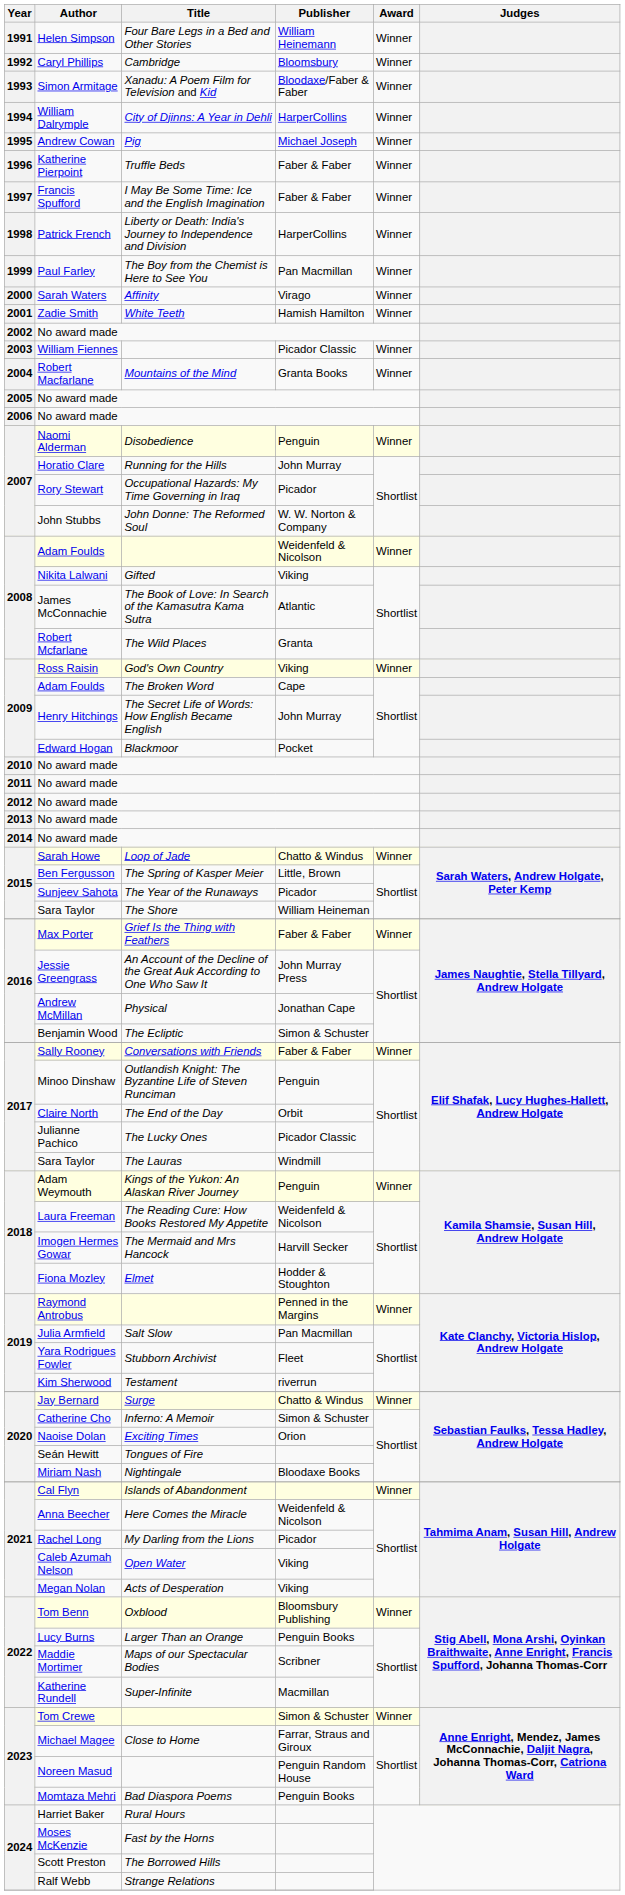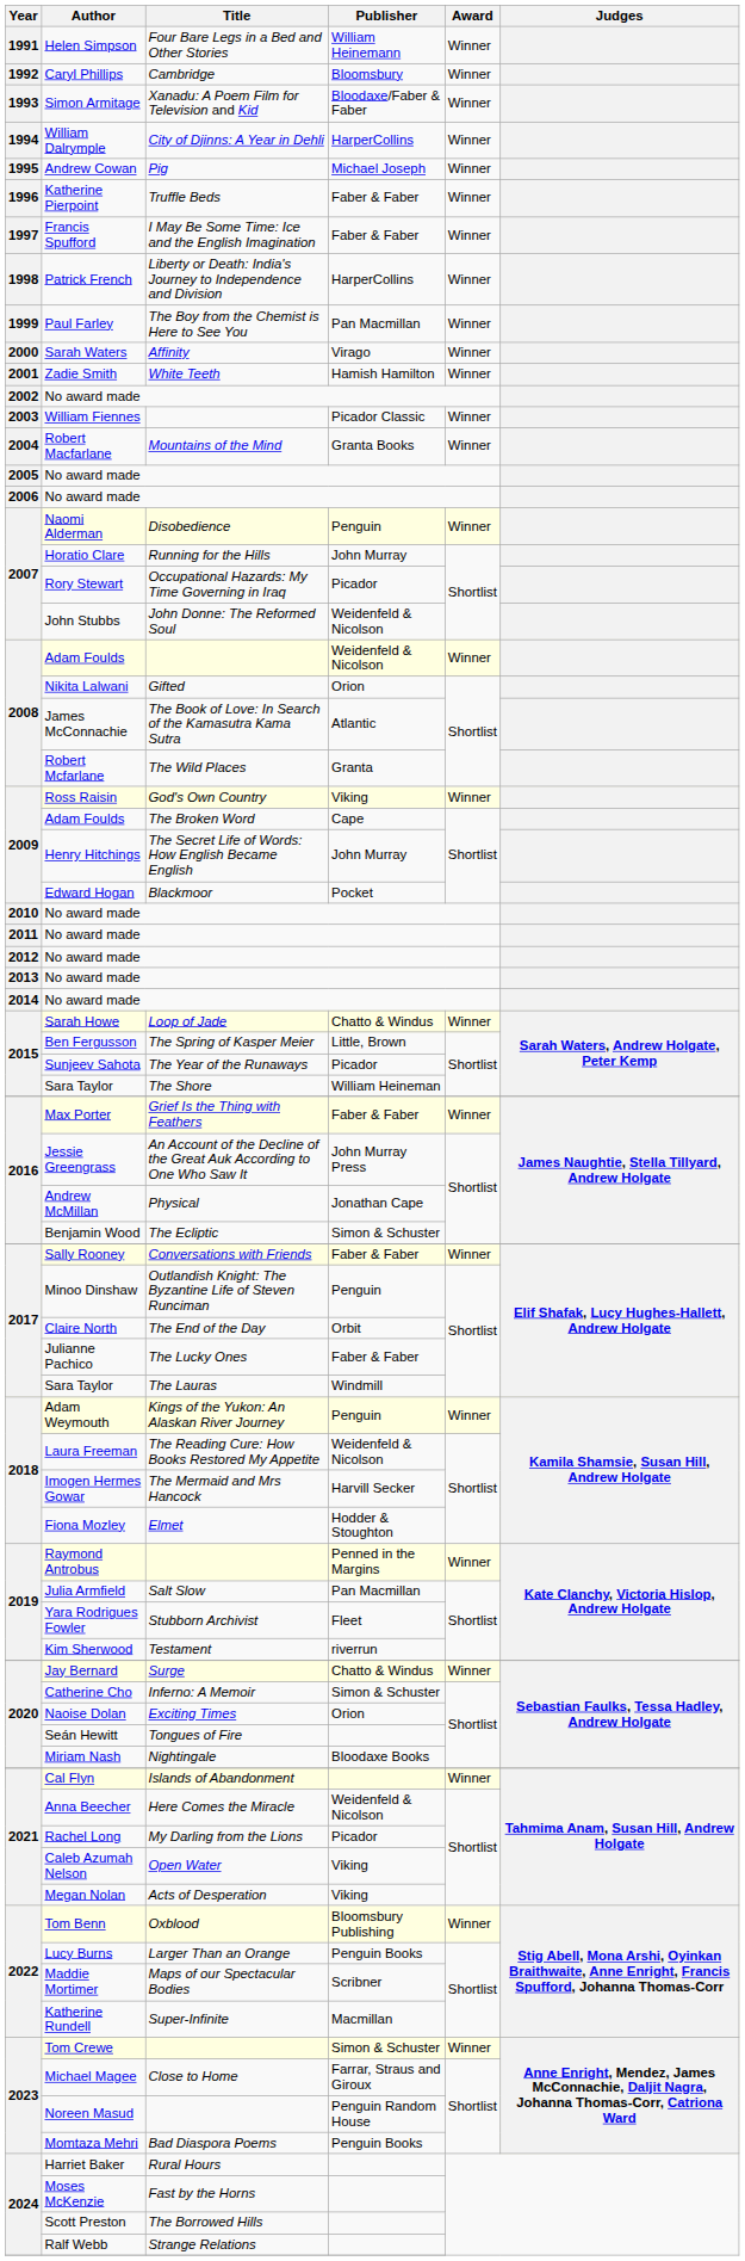 <table class="wikitable sortable">
 <tr>
 <th><strong>Year</strong></th>
 <th><strong>Author</strong></th>
 <th>Title</th>
 <th>Publisher</th>
 <th>Award</th>
 <th>Judges</th>
 </tr>
 <tr>
 <th>1991</th>
 <td><a href='#'>Helen Simpson</a></td>
 <td><em>Four Bare Legs in a Bed and Other Stories</em></td>
 <td><a href='#'>William Heinemann</a></td>
 <td>Winner</td>
 <th></th>
 </tr>
 <tr>
 <th>1992</th>
 <td><a href='#'>Caryl Phillips</a></td>
 <td><em>Cambridge</em></td>
 <td><a href='#'>Bloomsbury</a></td>
 <td>Winner</td>
 <th></th>
 </tr>
 <tr>
 <th>1993</th>
 <td><a href='#'>Simon Armitage</a></td>
 <td><em>Xanadu: A Poem Film for Television</em> and <em><a href='#'>Kid</a></em></td>
 <td><a href='#'>Bloodaxe</a>/Faber & Faber</td>
 <td>Winner</td>
 <th></th>
 </tr>
 <tr>
 <th>1994</th>
 <td><a href='#'>William Dalrymple</a></td>
 <td><em><a href='#'>City of Djinns: A Year in Dehli</a></em></td>
 <td><a href='#'>HarperCollins</a></td>
 <td>Winner</td>
 <th></th>
 </tr>
 <tr>
 <th>1995</th>
 <td><a href='#'>Andrew Cowan</a></td>
 <td><em><a href='#'>Pig</a></em></td>
 <td><a href='#'>Michael Joseph</a></td>
 <td>Winner</td>
 <th></th>
 </tr>
 <tr>
 <th>1996</th>
 <td><a href='#'>Katherine Pierpoint</a></td>
 <td><em>Truffle Beds</em></td>
 <td>Faber & Faber</td>
 <td>Winner</td>
 <th></th>
 </tr>
 <tr>
 <th>1997</th>
 <td><a href='#'>Francis Spufford</a></td>
 <td><em>I May Be Some Time: Ice and the English Imagination</em></td>
 <td>Faber & Faber</td>
 <td>Winner</td>
 <th></th>
 </tr>
 <tr>
 <th>1998</th>
 <td><a href='#'>Patrick French</a></td>
 <td><em>Liberty or Death: India's Journey to Independence and Division</em></td>
 <td>HarperCollins</td>
 <td>Winner</td>
 <th></th>
 </tr>
 <tr>
 <th>1999</th>
 <td><a href='#'>Paul Farley</a></td>
 <td><em>The Boy from the Chemist is Here to See You</em></td>
 <td>Pan Macmillan</td>
 <td>Winner</td>
 <th></th>
 </tr>
 <tr>
 <th>2000</th>
 <td><a href='#'>Sarah Waters</a></td>
 <td><em><a href='#'>Affinity</a></em></td>
 <td>Virago</td>
 <td>Winner</td>
 <th></th>
 </tr>
 <tr>
 <th>2001</th>
 <td><a href='#'>Zadie Smith</a></td>
 <td><em><a href='#'>White Teeth</a></em></td>
 <td>Hamish Hamilton</td>
 <td>Winner</td>
 <th></th>
 </tr>
 <tr>
 <th>2002</th>
 <td colspan="4">No award made</td>
 <th></th>
 </tr>
 <tr>
 <th>2003</th>
 <td><a href='#'>William Fiennes</a></td>
 <td></td>
 <td>Picador Classic</td>
 <td>Winner</td>
 <th></th>
 </tr>
 <tr>
 <th>2004</th>
 <td><a href='#'>Robert Macfarlane</a></td>
 <td><em><a href='#'>Mountains of the Mind</a></em></td>
 <td>Granta Books</td>
 <td>Winner</td>
 <th></th>
 </tr>
 <tr>
 <th>2005</th>
 <td colspan="4">No award made</td>
 <th></th>
 </tr>
 <tr>
 <th>2006</th>
 <td colspan="4">No award made</td>
 <th></th>
 </tr>
 <tr style="background:lightyellow">
 <th rowspan="4">2007</th>
 <td><a href='#'>Naomi Alderman</a></td>
 <td><em>Disobedience</em></td>
 <td>Penguin</td>
 <td>Winner</td>
 <th></th>
 </tr>
 <tr>
 <td><a href='#'>Horatio Clare</a></td>
 <td><em>Running for the Hills</em></td>
 <td>John Murray</td>
 <td rowspan="3">Shortlist</td>
 <th></th>
 </tr>
 <tr>
 <td><a href='#'>Rory Stewart</a></td>
 <td><em>Occupational Hazards: My Time Governing in Iraq</em></td>
 <td>Picador</td>
 <th></th>
 </tr>
 <tr>
 <td>John Stubbs</td>
 <td><em>John Donne: The Reformed Soul</em></td>
-<td>W. W. Norton & Company</td>
+<td>Weidenfeld & Nicolson</td>
 <th></th>
 </tr>
 <tr style="background:lightyellow">
 <th rowspan="4">2008</th>
 <td><a href='#'>Adam Foulds</a></td>
 <td></td>
 <td>Weidenfeld & Nicolson</td>
 <td>Winner</td>
 <th></th>
 </tr>
 <tr>
 <td><a href='#'>Nikita Lalwani</a></td>
 <td><em>Gifted</em></td>
-<td>Viking</td>
+<td>Orion</td>
 <td rowspan="3">Shortlist</td>
 <th></th>
 </tr>
 <tr>
 <td>James McConnachie</td>
 <td><em>The Book of Love: In Search of the Kamasutra Kama Sutra</em></td>
 <td>Atlantic</td>
 <th></th>
 </tr>
 <tr>
 <td><a href='#'>Robert Mcfarlane</a></td>
 <td><em>The Wild Places</em></td>
 <td>Granta</td>
 <th></th>
 </tr>
 <tr style="background:lightyellow">
 <th rowspan="4">2009</th>
 <td><a href='#'>Ross Raisin</a></td>
 <td><em>God's Own Country</em></td>
 <td>Viking</td>
 <td>Winner</td>
 <th></th>
 </tr>
 <tr>
 <td><a href='#'>Adam Foulds</a></td>
 <td><em>The Broken Word</em></td>
 <td>Cape</td>
 <td rowspan="3">Shortlist</td>
 <th></th>
 </tr>
 <tr>
 <td><a href='#'>Henry Hitchings</a></td>
 <td><em>The Secret Life of Words: How English Became English</em></td>
 <td>John Murray</td>
 <th></th>
 </tr>
 <tr>
 <td><a href='#'>Edward Hogan</a></td>
 <td><em>Blackmoor</em></td>
 <td>Pocket</td>
 <th></th>
 </tr>
 <tr>
 <th>2010</th>
 <td colspan="4">No award made</td>
 <th></th>
 </tr>
 <tr>
 <th>2011</th>
 <td colspan="4">No award made</td>
 <th></th>
 </tr>
 <tr>
 <th>2012</th>
 <td colspan="4">No award made</td>
 <th></th>
 </tr>
 <tr>
 <th>2013</th>
 <td colspan="4">No award made</td>
 <th></th>
 </tr>
 <tr>
 <th>2014</th>
 <td colspan="4">No award made</td>
 <th></th>
 </tr>
 <tr style="background:lightyellow">
 <th rowspan="4">2015</th>
 <td><a href='#'>Sarah Howe</a></td>
 <td><em><a href='#'>Loop of Jade</a></em></td>
 <td>Chatto & Windus</td>
 <td>Winner</td>
 <th rowspan="4"><a href='#'>Sarah Waters</a>, <a href='#'>Andrew Holgate</a>, <a href='#'>Peter Kemp</a></th>
 </tr>
 <tr>
 <td><a href='#'>Ben Fergusson</a></td>
 <td><em>The Spring of Kasper Meier</em></td>
 <td>Little, Brown</td>
 <td rowspan="3">Shortlist</td>
 </tr>
 <tr>
 <td><a href='#'>Sunjeev Sahota</a></td>
 <td><em>The Year of the Runaways</em></td>
 <td>Picador</td>
 </tr>
 <tr>
 <td>Sara Taylor</td>
 <td><em>The Shore</em></td>
 <td>William Heineman</td>
 </tr>
 <tr>
 </tr>
 <tr style="background:lightyellow">
 <th rowspan="4">2016</th>
 <td><a href='#'>Max Porter</a></td>
 <td><em><a href='#'>Grief Is the Thing with Feathers</a></em></td>
 <td>Faber & Faber</td>
 <td>Winner</td>
 <th rowspan="4"><a href='#'>James Naughtie</a>, <a href='#'>Stella Tillyard</a>, <a href='#'>Andrew Holgate</a></th>
 </tr>
 <tr>
 <td><a href='#'>Jessie Greengrass</a></td>
 <td><em>An Account of the Decline of the Great Auk According to One Who Saw It</em></td>
 <td>John Murray Press</td>
 <td rowspan="3">Shortlist</td>
 </tr>
 <tr>
 <td><a href='#'>Andrew McMillan</a></td>
 <td><em>Physical</em></td>
 <td>Jonathan Cape</td>
 </tr>
 <tr>
 <td>Benjamin Wood</td>
 <td><em>The Ecliptic</em></td>
 <td>Simon & Schuster</td>
 </tr>
 <tr>
 </tr>
 <tr style="background:lightyellow">
 <th rowspan="5">2017</th>
 <td><a href='#'>Sally Rooney</a></td>
 <td><em><a href='#'>Conversations with Friends</a></em></td>
 <td>Faber & Faber</td>
 <td>Winner</td>
 <th rowspan="5"><a href='#'>Elif Shafak</a>, <a href='#'>Lucy Hughes-Hallett</a>, <a href='#'>Andrew Holgate</a></th>
 </tr>
 <tr>
 <td>Minoo Dinshaw</td>
 <td><em>Outlandish Knight: The Byzantine Life of Steven Runciman</em></td>
 <td>Penguin</td>
 <td rowspan="4">Shortlist</td>
 </tr>
 <tr>
 <td><a href='#'>Claire North</a></td>
 <td><em>The End of the Day</em></td>
 <td>Orbit</td>
 </tr>
 <tr>
 <td>Julianne Pachico</td>
 <td><em>The Lucky Ones</em></td>
-<td>Picador Classic</td>
+<td>Faber & Faber</td>
 </tr>
 <tr>
 <td>Sara Taylor</td>
 <td><em>The Lauras</em></td>
 <td>Windmill</td>
 </tr>
 <tr style="background:lightyellow">
 <th rowspan="4">2018</th>
 <td>Adam Weymouth</td>
 <td><em>Kings of the Yukon: An Alaskan River Journey</em></td>
 <td>Penguin</td>
 <td>Winner</td>
 <th rowspan="4"><a href='#'>Kamila Shamsie</a>, <a href='#'>Susan Hill</a>, <a href='#'>Andrew Holgate</a></th>
 </tr>
 <tr>
 <td><a href='#'>Laura Freeman</a></td>
 <td><em>The Reading Cure: How Books Restored My Appetite</em></td>
 <td>Weidenfeld & Nicolson</td>
 <td rowspan="3">Shortlist</td>
 </tr>
 <tr>
 <td><a href='#'>Imogen Hermes Gowar</a></td>
 <td><em>The Mermaid and Mrs Hancock</em></td>
 <td>Harvill Secker</td>
 </tr>
 <tr>
 <td><a href='#'>Fiona Mozley</a></td>
 <td><em><a href='#'>Elmet</a></em></td>
 <td>Hodder & Stoughton</td>
 </tr>
 <tr style="background:lightyellow">
 <th rowspan="4">2019</th>
 <td><a href='#'>Raymond Antrobus</a></td>
 <td></td>
 <td>Penned in the Margins</td>
 <td>Winner</td>
 <th rowspan="4"><a href='#'>Kate Clanchy</a>, <a href='#'>Victoria Hislop</a>, <a href='#'>Andrew Holgate</a></th>
 </tr>
 <tr>
 <td><a href='#'>Julia Armfield</a></td>
 <td><em>Salt Slow</em></td>
 <td>Pan Macmillan</td>
 <td rowspan="3">Shortlist</td>
 </tr>
 <tr>
 <td><a href='#'>Yara Rodrigues Fowler</a></td>
 <td><em>Stubborn Archivist</em></td>
 <td>Fleet</td>
 </tr>
 <tr>
 <td><a href='#'>Kim Sherwood</a></td>
 <td><em>Testament</em></td>
 <td>riverrun</td>
 </tr>
 <tr>
 </tr>
 <tr style="background:lightyellow">
 <th rowspan="5">2020</th>
 <td><a href='#'>Jay Bernard</a></td>
 <td><em><a href='#'>Surge</a></em></td>
 <td>Chatto & Windus</td>
 <td>Winner</td>
 <th rowspan="5"><a href='#'>Sebastian Faulks</a>, <a href='#'>Tessa Hadley</a>, <a href='#'>Andrew Holgate</a></th>
 </tr>
 <tr>
 <td><a href='#'>Catherine Cho</a></td>
 <td><em>Inferno: A Memoir</em></td>
 <td>Simon & Schuster</td>
 <td rowspan="4">Shortlist</td>
 </tr>
 <tr>
 <td><a href='#'>Naoise Dolan</a></td>
 <td><em><a href='#'>Exciting Times</a></em></td>
 <td>Orion</td>
 </tr>
 <tr>
 <td>Seán Hewitt</td>
 <td><em>Tongues of Fire</em></td>
 <td></td>
 </tr>
 <tr>
 <td><a href='#'>Miriam Nash</a></td>
 <td><em>Nightingale</em></td>
 <td>Bloodaxe Books</td>
 </tr>
 <tr>
 </tr>
 <tr style="background:lightyellow">
 <th rowspan="5">2021</th>
 <td><a href='#'>Cal Flyn</a></td>
 <td><em>Islands of Abandonment</em></td>
 <td></td>
 <td>Winner</td>
 <th rowspan="5"><a href='#'>Tahmima Anam</a>, <a href='#'>Susan Hill</a>, <a href='#'>Andrew Holgate</a></th>
 </tr>
 <tr>
 <td><a href='#'>Anna Beecher</a></td>
 <td><em>Here Comes the Miracle</em></td>
 <td>Weidenfeld & Nicolson</td>
 <td rowspan="4">Shortlist</td>
 </tr>
 <tr>
 <td><a href='#'>Rachel Long</a></td>
 <td><em>My Darling from the Lions</em></td>
 <td>Picador</td>
 </tr>
 <tr>
 <td><a href='#'>Caleb Azumah Nelson</a></td>
 <td><em><a href='#'>Open Water</a></em></td>
 <td>Viking</td>
 </tr>
 <tr>
 <td><a href='#'>Megan Nolan</a></td>
 <td><em>Acts of Desperation</em></td>
 <td>Viking</td>
 </tr>
 <tr style="background:lightyellow">
 <th rowspan="4">2022</th>
 <td><a href='#'>Tom Benn</a></td>
 <td><em>Oxblood</em></td>
 <td>Bloomsbury Publishing</td>
 <td Winner>Winner</td>
 <th rowspan="4"><a href='#'>Stig Abell</a>, <a href='#'>Mona Arshi</a>, <a href='#'>Oyinkan Braithwaite</a>, <a href='#'>Anne Enright</a>, <a href='#'>Francis Spufford</a>, Johanna Thomas-Corr</th>
 </tr>
 <tr>
 <td><a href='#'>Lucy Burns</a></td>
 <td><em>Larger Than an Orange</em></td>
 <td>Penguin Books</td>
 <td rowspan="3">Shortlist</td>
 </tr>
 <tr>
 <td><a href='#'>Maddie Mortimer</a></td>
 <td><em>Maps of our Spectacular Bodies</em></td>
 <td>Scribner</td>
 </tr>
 <tr>
 <td><a href='#'>Katherine Rundell</a></td>
 <td><em>Super-Infinite</em></td>
 <td>Macmillan</td>
 </tr>
 <tr style="background:lightyellow">
 <th rowspan="4">2023</th>
 <td><a href='#'>Tom Crewe</a></td>
 <td></td>
 <td>Simon & Schuster</td>
 <td>Winner</td>
 <th rowspan="4"><a href='#'>Anne Enright</a>, Mendez, James McConnachie, <a href='#'>Daljit Nagra</a>, Johanna Thomas-Corr, <a href='#'>Catriona Ward</a></th>
 </tr>
 <tr>
 <td><a href='#'>Michael Magee</a></td>
 <td><em>Close to Home</em></td>
 <td>Farrar, Straus and Giroux</td>
 <td rowspan="3">Shortlist</td>
 </tr>
 <tr>
 <td><a href='#'>Noreen Masud</a></td>
 <td></td>
 <td>Penguin Random House</td>
 </tr>
 <tr>
 <td><a href='#'>Momtaza Mehri</a></td>
 <td><em>Bad Diaspora Poems</em></td>
 <td>Penguin Books</td>
 </tr>
 <tr>
 <th rowspan="4">2024</th>
 <td>Harriet Baker</td>
 <td><em>Rural Hours</em></td>
 <td></td>
 </tr>
 <tr>
 <td><a href='#'>Moses McKenzie</a></td>
 <td><em>Fast by the Horns</em></td>
 <td></td>
 </tr>
 <tr>
 <td>Scott Preston</td>
 <td><em>The Borrowed Hills</em></td>
 <td></td>
 </tr>
 <tr>
 <td>Ralf Webb</td>
 <td><em>Strange Relations</em></td>
 <td></td>
 </tr>
 <tr>
 </tr>
 </table>
